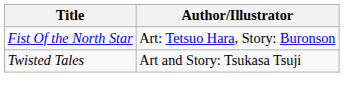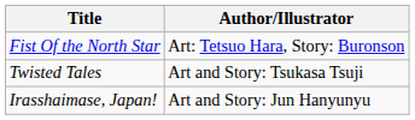 <table class="wikitable sortable">
 <tr>
 <th>Title</th>
 <th>Author/Illustrator</th>
 </tr>
 <tr>
 <td><em><a href='#'>Fist Of the North Star</a></em></td>
 <td>Art: <a href='#'>Tetsuo Hara</a>, Story: <a href='#'>Buronson</a></td>
 </tr>
 <tr>
 <td><em>Twisted Tales</em></td>
 <td>Art and Story: Tsukasa Tsuji</td>
 </tr>
+<tr>
+<td><em>Irasshaimase, Japan!</em></td>
+<td>Art and Story: Jun Hanyunyu</td>
+</tr>
 </table>
